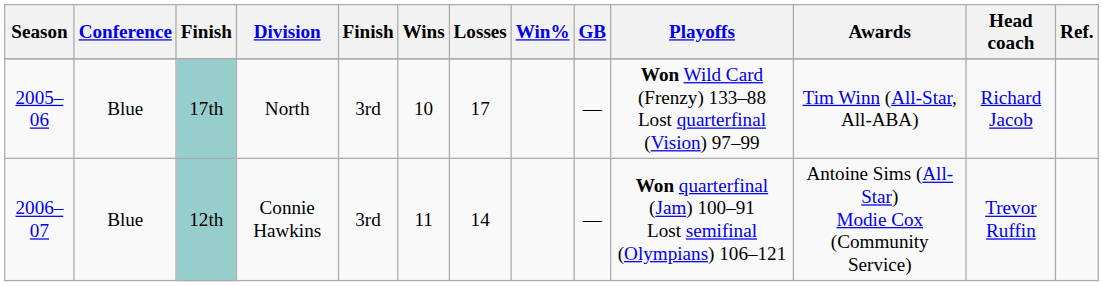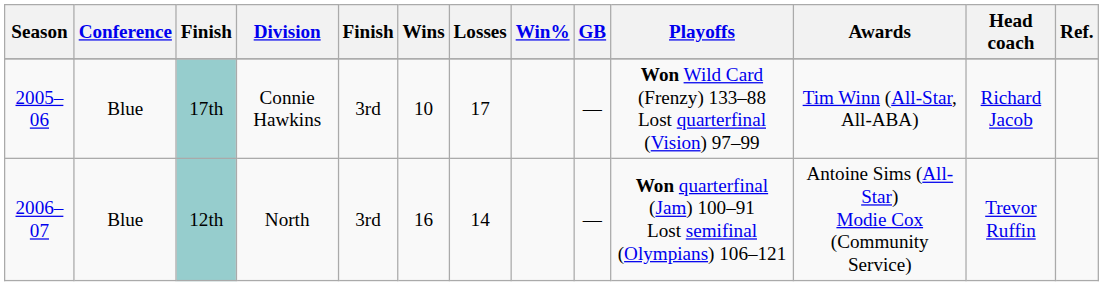 <table class="wikitable" style="text-align:center; font-size:95%" summary="Season (sortable), Conference, Finish (sortable), Division, Finish (sortable), Wins (sortable), Losses (sortable), Win% (sortable), GB (sortable), Playoffs, Awards and Head coach">
 <tr>
 <th scope="col">Season</th>
 <th scope="col" class="unsortable"><a href='#'>Conference</a></th>
 <th scope="col">Finish</th>
 <th scope="col" class="unsortable"><a href='#'>Division</a></th>
 <th scope="col">Finish</th>
 <th scope="col">Wins</th>
 <th scope="col">Losses</th>
 <th scope="col" class="unsortable"><a href='#'>Win%</a></th>
 <th scope="col" data-sort-type="number"><a href='#'>GB</a></th>
 <th scope="col" class="unsortable"><a href='#'>Playoffs</a></th>
 <th scope="col" class="unsortable">Awards</th>
 <th scope="col" class="unsortable">Head coach</th>
 <th scope="col" class="unsortable">Ref.</th>
 </tr>
 <tr>
 </tr>
 <tr>
 <td><a href='#'>2005–06</a></td>
 <td>Blue</td>
 <td bgcolor="#96CDCD">17th</td>
-<td>North</td>
+<td>Connie Hawkins</td>
 <td>3rd</td>
 <td>10</td>
 <td>17</td>
 <td></td>
 <td>—</td>
 <td><strong>Won</strong> <a href='#'>Wild Card</a> (Frenzy) 133–88<br>Lost <a href='#'>quarterfinal</a> (<a href='#'>Vision</a>) 97–99</td>
 <td><a href='#'>Tim Winn</a> (<a href='#'>All-Star</a>, All-ABA)</td>
 <td><a href='#'>Richard Jacob</a></td>
 <td></td>
 </tr>
 <tr>
 <td><a href='#'>2006–07</a></td>
 <td>Blue</td>
 <td bgcolor="#96CDCD">12th</td>
-<td>Connie Hawkins</td>
+<td>North</td>
 <td>3rd</td>
-<td>11</td>
+<td>16</td>
 <td>14</td>
 <td></td>
 <td>—</td>
 <td><strong>Won</strong> <a href='#'>quarterfinal</a> (<a href='#'>Jam</a>) 100–91<br>Lost <a href='#'>semifinal</a> (<a href='#'>Olympians</a>) 106–121</td>
 <td>Antoine Sims (<a href='#'>All-Star</a>)<br><a href='#'>Modie Cox</a> (Community Service)</td>
 <td><a href='#'>Trevor Ruffin</a></td>
 <td></td>
 </tr>
 </table>
